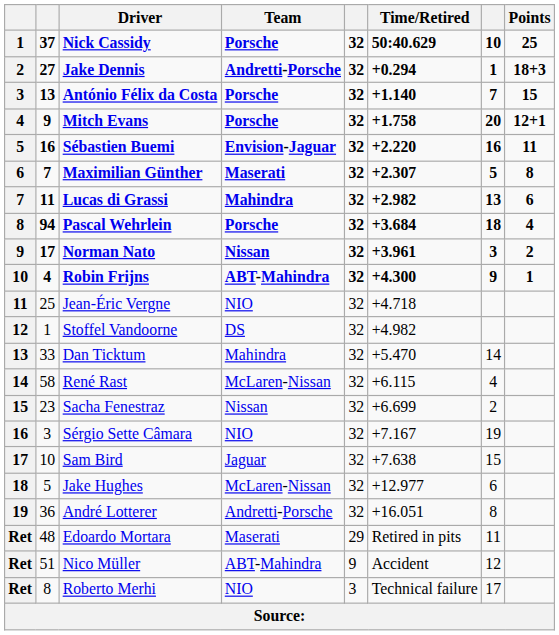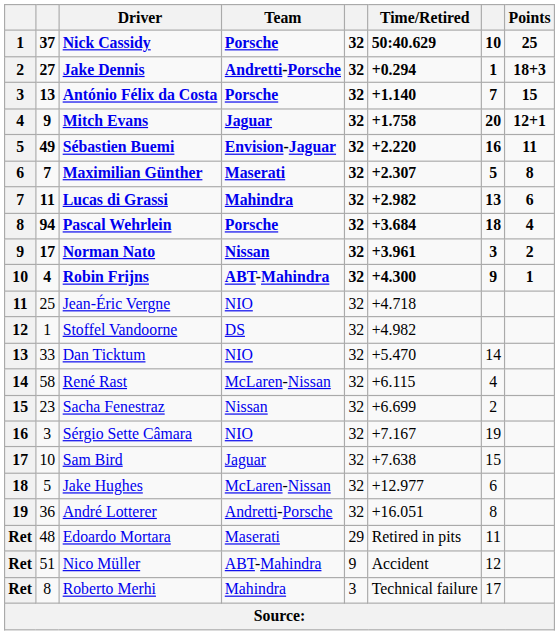 <table class="wikitable sortable" style="font-size: 85%">
 <tr>
 <th scope="col"></th>
 <th scope="col"></th>
 <th scope="col">Driver</th>
 <th scope="col">Team</th>
 <th scope="col"></th>
 <th scope="col" class="unsortable">Time/Retired</th>
 <th scope="col"></th>
 <th scope="col">Points</th>
 </tr>
 <tr>
 <th scope="row">1</th>
 <td align="center"><strong>37</strong></td>
 <td data-sort-value=""><strong> <a href='#'>Nick Cassidy</a></strong></td>
 <td><strong><a href='#'>Porsche</a></strong></td>
 <td><strong>32</strong></td>
 <td><strong>50:40.629</strong></td>
 <td align="center"><strong>10</strong></td>
 <td align="center"><strong>25</strong></td>
 </tr>
 <tr>
 <th scope="row">2</th>
 <td align="center"><strong>27</strong></td>
 <td data-sort-value=""><strong> <a href='#'>Jake Dennis</a></strong></td>
 <td><strong><a href='#'>Andretti</a>-<a href='#'>Porsche</a></strong></td>
 <td><strong>32</strong></td>
 <td><strong>+0.294</strong></td>
 <td align="center"><strong>1</strong></td>
 <td align="center"><strong>18+3</strong></td>
 </tr>
 <tr>
 <th scope="row">3</th>
 <td align="center"><strong>13</strong></td>
 <td data-sort-value=""><strong> <a href='#'>António Félix da Costa</a></strong></td>
 <td><strong><a href='#'>Porsche</a></strong></td>
 <td><strong>32</strong></td>
 <td><strong>+1.140</strong></td>
 <td align="center"><strong>7</strong></td>
 <td align="center"><strong>15</strong></td>
 </tr>
 <tr>
 <th scope="row">4</th>
 <td align="center"><strong>9</strong></td>
 <td data-sort-value=""><strong> <a href='#'>Mitch Evans</a></strong></td>
-<td><strong><a href='#'>Porsche</a></strong></td>
+<td><strong><a href='#'>Jaguar</a></strong></td>
 <td><strong>32</strong></td>
 <td><strong>+1.758</strong></td>
 <td align="center"><strong>20</strong></td>
 <td align="center"><strong>12+1</strong></td>
 </tr>
 <tr>
 <th scope="row">5</th>
-<td align="center"><strong>16</strong></td>
+<td align="center"><strong>49</strong></td>
 <td data-sort-value=""><strong> <a href='#'>Sébastien Buemi</a></strong></td>
 <td><strong><a href='#'>Envision</a>-<a href='#'>Jaguar</a></strong></td>
 <td><strong>32</strong></td>
 <td><strong>+2.220</strong></td>
 <td align="center"><strong>16</strong></td>
 <td align="center"><strong>11</strong></td>
 </tr>
 <tr>
 <th scope="row">6</th>
 <td align="center"><strong>7</strong></td>
 <td data-sort-value=""><strong> <a href='#'>Maximilian Günther</a></strong></td>
 <td><strong><a href='#'>Maserati</a></strong></td>
 <td><strong>32</strong></td>
 <td><strong>+2.307</strong></td>
 <td align="center"><strong>5</strong></td>
 <td align="center"><strong>8</strong></td>
 </tr>
 <tr>
 <th scope="row">7</th>
 <td align="center"><strong>11</strong></td>
 <td data-sort-value=""><strong> <a href='#'>Lucas di Grassi</a></strong></td>
 <td><strong><a href='#'>Mahindra</a></strong></td>
 <td><strong>32</strong></td>
 <td><strong>+2.982</strong></td>
 <td align="center"><strong>13</strong></td>
 <td align="center"><strong>6</strong></td>
 </tr>
 <tr>
 <th scope="row">8</th>
 <td align="center"><strong>94</strong></td>
 <td data-sort-value=""><strong> <a href='#'>Pascal Wehrlein</a></strong></td>
 <td><strong><a href='#'>Porsche</a></strong></td>
 <td><strong>32</strong></td>
 <td><strong>+3.684</strong></td>
 <td align="center"><strong>18</strong></td>
 <td align="center"><strong>4</strong></td>
 </tr>
 <tr>
 <th scope="row">9</th>
 <td align="center"><strong>17</strong></td>
 <td data-sort-value=""><strong> <a href='#'>Norman Nato</a></strong></td>
 <td><strong><a href='#'>Nissan</a></strong></td>
 <td><strong>32</strong></td>
 <td><strong>+3.961</strong></td>
 <td align="center"><strong>3</strong></td>
 <td align="center"><strong>2</strong></td>
 </tr>
 <tr>
 <th scope="row">10</th>
 <td align="center"><strong>4</strong></td>
 <td data-sort-value=""><strong> <a href='#'>Robin Frijns</a></strong></td>
 <td><strong><a href='#'>ABT</a>-<a href='#'>Mahindra</a></strong></td>
 <td><strong>32</strong></td>
 <td><strong>+4.300</strong></td>
 <td align="center"><strong>9</strong></td>
 <td align="center"><strong>1</strong></td>
 </tr>
 <tr>
 <th scope="row">11</th>
 <td align="center">25</td>
 <td data-sort-value=""> <a href='#'>Jean-Éric Vergne</a></td>
 <td><a href='#'>NIO</a></td>
 <td>32</td>
 <td>+4.718</td>
 <td align="center"></td>
 <td align="center"></td>
 </tr>
 <tr>
 <th scope="row">12</th>
 <td align="center">1</td>
 <td data-sort-value=""> <a href='#'>Stoffel Vandoorne</a></td>
 <td><a href='#'>DS</a></td>
 <td>32</td>
 <td>+4.982</td>
 <td align="center"></td>
 <td align="center"></td>
 </tr>
 <tr>
 <th scope="row">13</th>
 <td align="center">33</td>
 <td data-sort-value=""> <a href='#'>Dan Ticktum</a></td>
-<td><a href='#'>Mahindra</a></td>
+<td><a href='#'>NIO</a></td>
 <td>32</td>
 <td>+5.470</td>
 <td align="center">14</td>
 <td align="center"></td>
 </tr>
 <tr>
 <th scope="row">14</th>
 <td align="center">58</td>
 <td data-sort-value=""> <a href='#'>René Rast</a></td>
 <td><a href='#'>McLaren</a>-<a href='#'>Nissan</a></td>
 <td>32</td>
 <td>+6.115</td>
 <td align="center">4</td>
 <td align="center"></td>
 </tr>
 <tr>
 <th scope="row">15</th>
 <td align="center">23</td>
 <td data-sort-value=""> <a href='#'>Sacha Fenestraz</a></td>
 <td><a href='#'>Nissan</a></td>
 <td>32</td>
 <td>+6.699</td>
 <td align="center">2</td>
 <td align="center"></td>
 </tr>
 <tr>
 <th scope="row">16</th>
 <td align="center">3</td>
 <td data-sort-value=""> <a href='#'>Sérgio Sette Câmara</a></td>
 <td><a href='#'>NIO</a></td>
 <td>32</td>
 <td>+7.167</td>
 <td align="center">19</td>
 <td align="center"></td>
 </tr>
 <tr>
 <th scope="row">17</th>
 <td align="center">10</td>
 <td data-sort-value=""> <a href='#'>Sam Bird</a></td>
 <td><a href='#'>Jaguar</a></td>
 <td>32</td>
 <td>+7.638</td>
 <td align="center">15</td>
 <td align="center"></td>
 </tr>
 <tr '>
 <th scope="row">18</th>
 <td align="center">5</td>
 <td data-sort-value=""> <a href='#'>Jake Hughes</a></td>
 <td><a href='#'>McLaren</a>-<a href='#'>Nissan</a></td>
 <td>32</td>
 <td>+12.977</td>
 <td align="center">6</td>
 <td align="center"></td>
 </tr>
 <tr>
 <th scope="row">19</th>
 <td align="center">36</td>
 <td data-sort-value=""> <a href='#'>André Lotterer</a></td>
 <td><a href='#'>Andretti</a>-<a href='#'>Porsche</a></td>
 <td>32</td>
 <td>+16.051</td>
 <td align="center">8</td>
 <td align="center"></td>
 </tr>
 <tr>
 <th scope="row">Ret</th>
 <td align="center">48</td>
 <td data-sort-value=""> <a href='#'>Edoardo Mortara</a></td>
 <td><a href='#'>Maserati</a></td>
 <td>29</td>
 <td>Retired in pits</td>
 <td align="center">11</td>
 <td align="center"></td>
 </tr>
 <tr>
 <th scope="row">Ret</th>
 <td align="center">51</td>
 <td data-sort-value=""> <a href='#'>Nico Müller</a></td>
 <td><a href='#'>ABT</a>-<a href='#'>Mahindra</a></td>
 <td>9</td>
 <td>Accident</td>
 <td align="center">12</td>
 <td align="center"></td>
 </tr>
 <tr>
 <th scope="row">Ret</th>
 <td align="center">8</td>
 <td data-sort-value=""> <a href='#'>Roberto Merhi</a></td>
-<td><a href='#'>NIO</a></td>
+<td><a href='#'>Mahindra</a></td>
 <td>3</td>
 <td>Technical failure</td>
 <td align="center">17</td>
 <td align="center"></td>
 </tr>
 <tr>
 <th colspan="8">Source:</th>
 </tr>
 </table>
